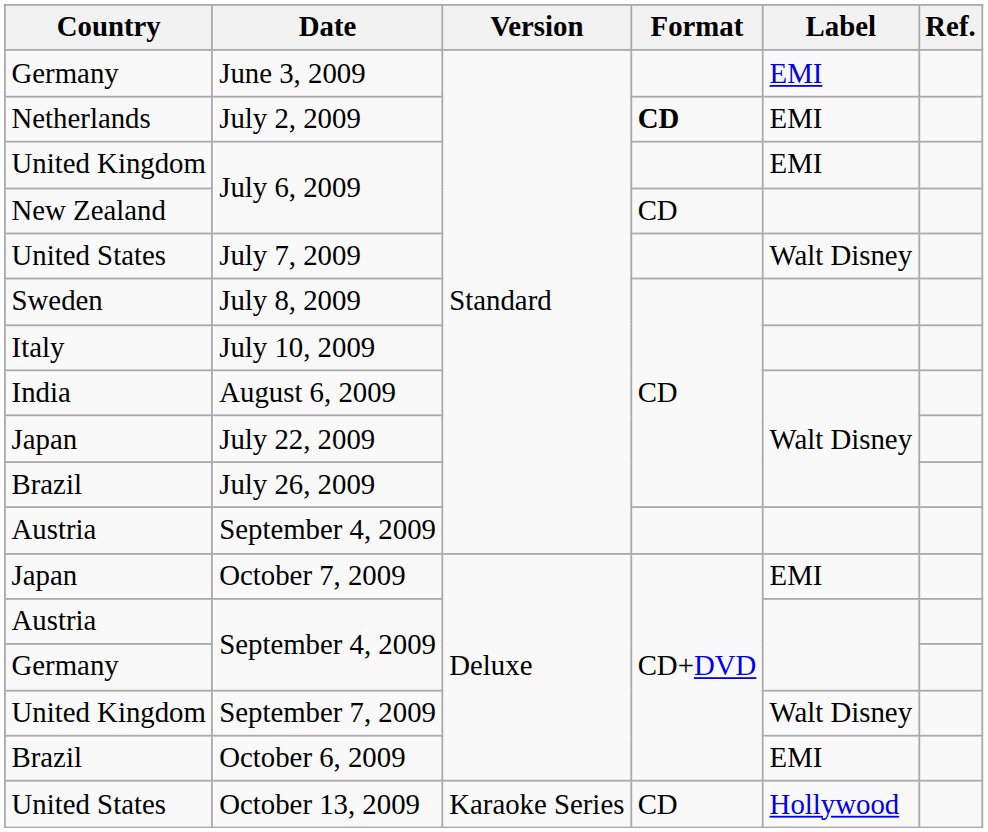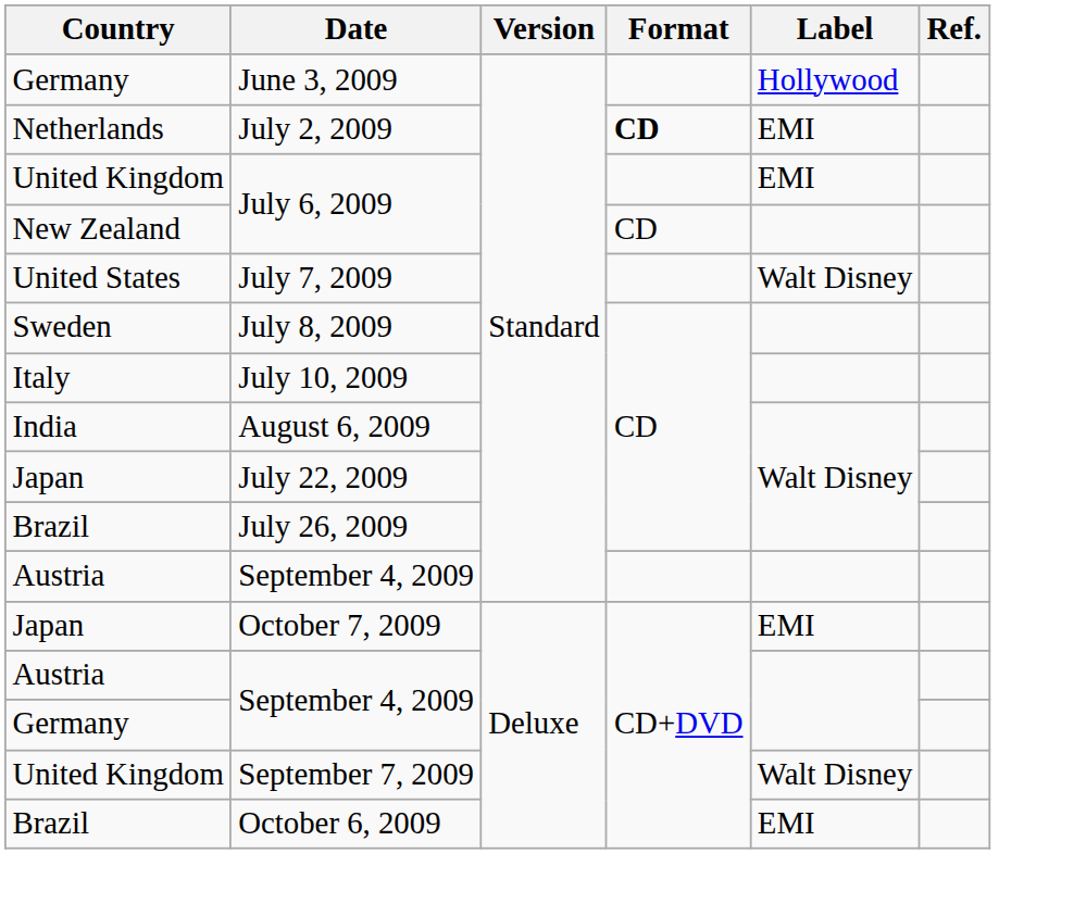 <table class="wikitable">
 <tr>
 <th>Country</th>
 <th>Date</th>
 <th>Version</th>
 <th>Format</th>
 <th>Label</th>
 <th>Ref.</th>
 </tr>
 <tr>
 <td>Germany</td>
 <td>June 3, 2009</td>
 <td rowspan="11">Standard</td>
 <td></td>
-<td><a href='#'>EMI</a></td>
+<td><a href='#'>Hollywood</a></td>
 <td></td>
 </tr>
 <tr>
 <td>Netherlands</td>
 <td>July 2, 2009</td>
 <td><strong>CD</strong></td>
 <td>EMI</td>
 <td></td>
 </tr>
 <tr>
 <td>United Kingdom</td>
 <td rowspan="2">July 6, 2009</td>
 <td></td>
 <td>EMI</td>
 <td></td>
 </tr>
 <tr>
 <td>New Zealand</td>
 <td>CD</td>
 <td></td>
 <td></td>
 </tr>
 <tr>
 <td>United States</td>
 <td>July 7, 2009</td>
 <td></td>
 <td>Walt Disney</td>
 <td></td>
 </tr>
 <tr>
 <td>Sweden</td>
 <td>July 8, 2009</td>
 <td rowspan="5">CD</td>
 <td></td>
 <td></td>
 </tr>
 <tr>
 <td>Italy</td>
 <td>July 10, 2009</td>
 <td></td>
 <td></td>
 </tr>
 <tr>
 <td>India</td>
 <td>August 6, 2009</td>
 <td rowspan="3">Walt Disney</td>
 <td></td>
 </tr>
 <tr>
 <td>Japan</td>
 <td>July 22, 2009</td>
 <td></td>
 </tr>
 <tr>
 <td>Brazil</td>
 <td>July 26, 2009</td>
 <td></td>
 </tr>
 <tr>
 <td>Austria</td>
 <td>September 4, 2009</td>
 <td></td>
 <td></td>
 <td></td>
 </tr>
 <tr>
 <td>Japan</td>
 <td>October 7, 2009</td>
 <td rowspan="5">Deluxe</td>
 <td rowspan=5>CD+<a href='#'>DVD</a></td>
 <td>EMI</td>
 <td></td>
 </tr>
 <tr>
 <td>Austria</td>
 <td rowspan=2>September 4, 2009</td>
 <td rowspan=2></td>
 <td></td>
 </tr>
 <tr>
 <td>Germany</td>
 <td></td>
 </tr>
 <tr>
 <td>United Kingdom</td>
 <td>September 7, 2009</td>
 <td>Walt Disney</td>
 <td></td>
 </tr>
 <tr>
 <td>Brazil</td>
 <td>October 6, 2009</td>
 <td>EMI</td>
 <td></td>
 </tr>
-<tr>
-<td>United States</td>
-<td>October 13, 2009</td>
-<td>Karaoke Series</td>
-<td>CD</td>
-<td><a href='#'>Hollywood</a></td>
-<td></td>
-</tr>
 </table>
